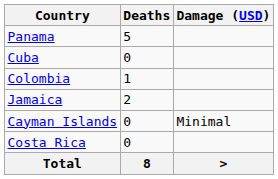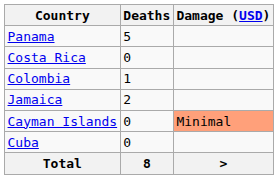 <table class="wikitable" style="float: right; margin:0 1em 0.5em 1em;">
 <tr>
 <th>Country</th>
 <th>Deaths</th>
 <th>Damage (<a href='#'>USD</a>)</th>
 </tr>
 <tr>
 <td><a href='#'>Panama</a></td>
 <td>5</td>
 <td></td>
 </tr>
 <tr>
-<td><a href='#'>Cuba</a></td>
+<td><a href='#'>Costa Rica</a></td>
 <td>0</td>
 <td></td>
 </tr>
 <tr>
 <td><a href='#'>Colombia</a></td>
 <td>1</td>
 <td></td>
 </tr>
 <tr>
 <td><a href='#'>Jamaica</a></td>
 <td>2</td>
 <td></td>
 </tr>
 <tr>
 <td><a href='#'>Cayman Islands</a></td>
 <td>0</td>
-<td>Minimal</td>
+<td style="background: lightsalmon;">Minimal</td>
 </tr>
 <tr>
-<td><a href='#'>Costa Rica</a></td>
+<td><a href='#'>Cuba</a></td>
 <td>0</td>
 <td></td>
 </tr>
 <tr>
 <th>Total</th>
 <th>8</th>
 <th>></th>
 </tr>
 <tr>
 </tr>
 </table>
